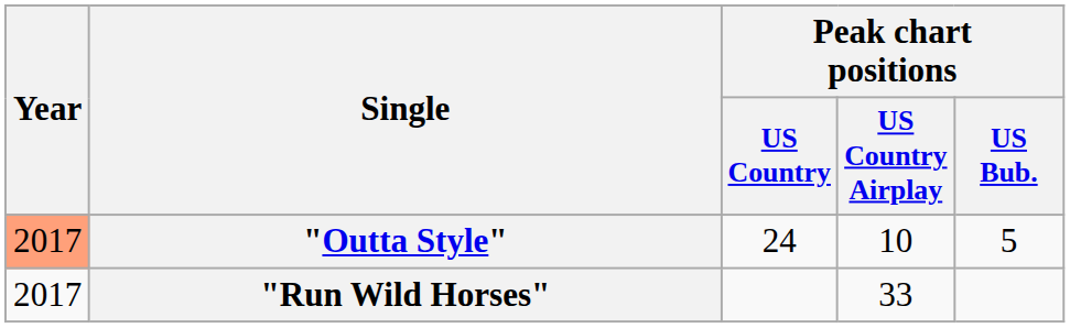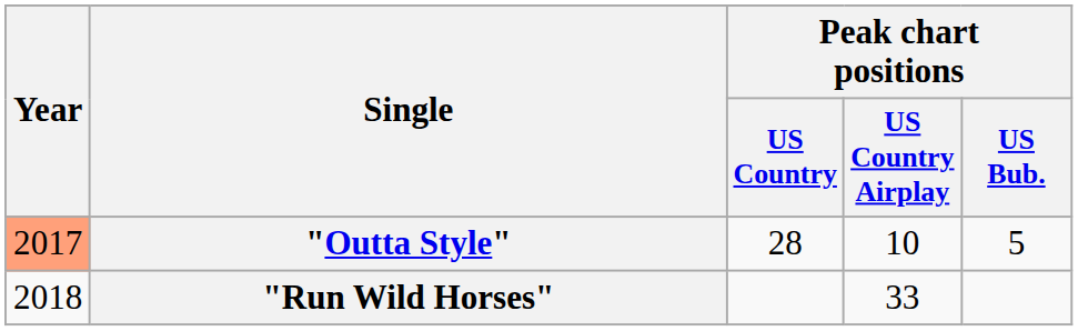 <table class="wikitable plainrowheaders" style="text-align:center;">
 <tr>
 <th rowspan="2">Year</th>
 <th rowspan="2" style="width:18em;">Single</th>
 <th colspan="3">Peak chart<br>positions</th>
 </tr>
 <tr style="font-size:smaller;">
 <th width="45"><a href='#'>US Country</a><br></th>
 <th width="45"><a href='#'>US Country Airplay</a><br></th>
 <th width="45"><a href='#'>US<br>Bub.</a><br></th>
 </tr>
 <tr>
 <td style="background: lightsalmon;">2017</td>
 <th scope="row">"<a href='#'>Outta Style</a>"</th>
-<td>24</td>
+<td>28</td>
 <td>10</td>
 <td>5</td>
 </tr>
 <tr>
-<td>2017</td>
+<td>2018</td>
 <th scope="row">"Run Wild Horses"</th>
 <td></td>
 <td>33</td>
 <td></td>
 </tr>
 </table>
